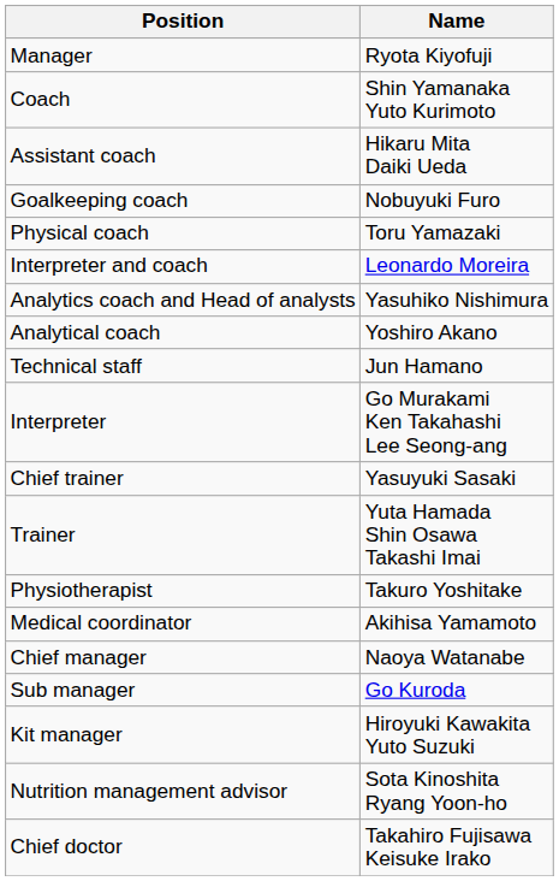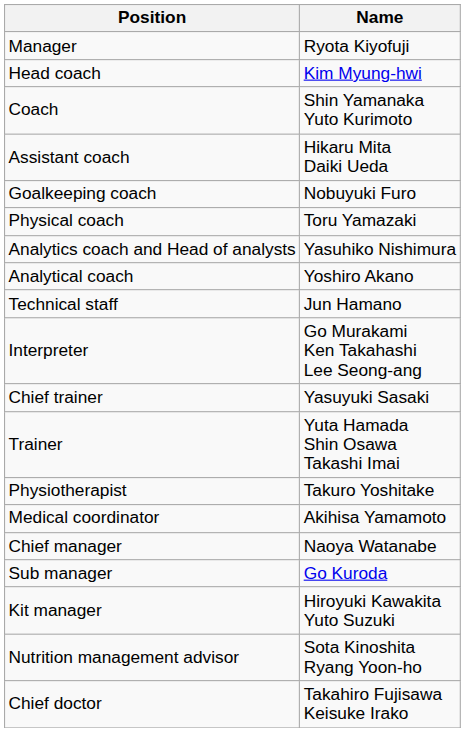 <table class="wikitable">
 <tr>
 <th>Position</th>
 <th>Name</th>
 </tr>
 <tr>
 <td>Manager</td>
 <td> Ryota Kiyofuji</td>
+</tr>
+<tr>
+<td>Head coach</td>
+<td> <a href='#'>Kim Myung-hwi</a></td>
 </tr>
 <tr>
 <td>Coach</td>
 <td> Shin Yamanaka <br>  Yuto Kurimoto</td>
 </tr>
 <tr>
 <td>Assistant coach</td>
 <td> Hikaru Mita <br>   Daiki Ueda</td>
 </tr>
 <tr>
 <td>Goalkeeping coach</td>
 <td> Nobuyuki Furo</td>
 </tr>
 <tr>
 <td>Physical coach</td>
 <td> Toru Yamazaki</td>
-</tr>
-<tr>
-<td>Interpreter and coach</td>
-<td> <a href='#'>Leonardo Moreira</a></td>
 </tr>
 <tr>
 <td>Analytics coach and Head of analysts</td>
 <td> Yasuhiko Nishimura</td>
 </tr>
 <tr>
 <td>Analytical coach</td>
 <td> Yoshiro Akano</td>
 </tr>
 <tr>
 <td>Technical staff</td>
 <td> Jun Hamano</td>
 </tr>
 <tr>
 <td>Interpreter</td>
 <td> Go Murakami <br>  Ken Takahashi <br>  Lee Seong-ang</td>
 </tr>
 <tr>
 <td>Chief trainer</td>
 <td> Yasuyuki Sasaki</td>
 </tr>
 <tr>
 <td>Trainer</td>
 <td> Yuta Hamada <br>  Shin Osawa <br>  Takashi Imai</td>
 </tr>
 <tr>
 <td>Physiotherapist</td>
 <td> Takuro Yoshitake</td>
 </tr>
 <tr>
 <td>Medical coordinator</td>
 <td> Akihisa Yamamoto</td>
 </tr>
 <tr>
 <td>Chief manager</td>
 <td> Naoya Watanabe</td>
 </tr>
 <tr>
 <td>Sub manager</td>
 <td> <a href='#'>Go Kuroda</a></td>
 </tr>
 <tr>
 <td>Kit manager</td>
 <td> Hiroyuki Kawakita <br> Yuto Suzuki</td>
 </tr>
 <tr>
 <td>Nutrition management advisor</td>
 <td> Sota Kinoshita <br> Ryang Yoon-ho</td>
 </tr>
 <tr>
 <td>Chief doctor</td>
 <td> Takahiro Fujisawa <br> Keisuke Irako</td>
 </tr>
 <tr>
 </tr>
 </table>
